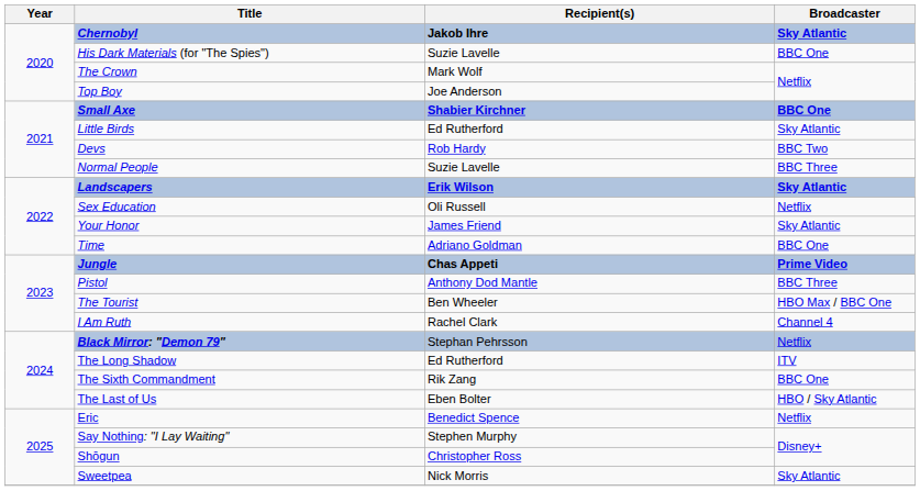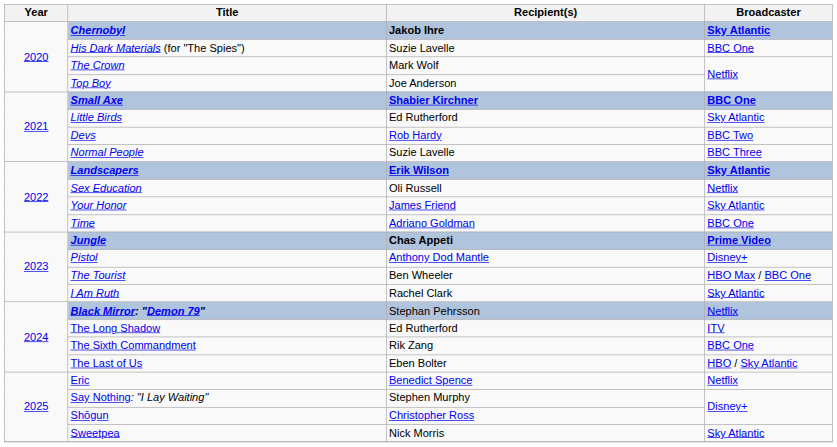 <table class="wikitable" width="95%">
 <tr>
 <th width=5%>Year</th>
 <th width=25%>Title</th>
 <th width=25%><strong>Recipient(s)</strong></th>
 <th width=10%><strong>Broadcaster</strong></th>
 </tr>
 <tr>
 <td rowspan="4" style="text-align:center;"><a href='#'>2020</a><br></td>
 <td style="background:#B0C4DE;"><strong><em><a href='#'>Chernobyl</a></em></strong></td>
 <td style="background:#B0C4DE;"><strong>Jakob Ihre</strong></td>
 <td style="background:#B0C4DE;"><strong><a href='#'>Sky Atlantic</a></strong></td>
 </tr>
 <tr>
 <td><em><a href='#'>His Dark Materials</a></em> (for "The Spies")</td>
 <td>Suzie Lavelle</td>
 <td><a href='#'>BBC One</a></td>
 </tr>
 <tr>
 <td><em><a href='#'>The Crown</a></em></td>
 <td>Mark Wolf</td>
 <td rowspan="2"><a href='#'>Netflix</a></td>
 </tr>
 <tr>
 <td><em><a href='#'>Top Boy</a></em></td>
 <td>Joe Anderson</td>
 </tr>
 <tr>
 <td rowspan="4" style="text-align:center;"><a href='#'>2021</a><br></td>
 <td style="background:#B0C4DE;"><strong><em><a href='#'>Small Axe</a></em></strong></td>
 <td style="background:#B0C4DE;"><strong><a href='#'>Shabier Kirchner</a></strong></td>
 <td style="background:#B0C4DE;"><strong><a href='#'>BBC One</a></strong></td>
 </tr>
 <tr>
 <td><em><a href='#'>Little Birds</a></em></td>
 <td>Ed Rutherford</td>
 <td><a href='#'>Sky Atlantic</a></td>
 </tr>
 <tr>
 <td><em><a href='#'>Devs</a></em></td>
 <td><a href='#'>Rob Hardy</a></td>
 <td><a href='#'>BBC Two</a></td>
 </tr>
 <tr>
 <td><em><a href='#'>Normal People</a></em></td>
 <td>Suzie Lavelle</td>
 <td><a href='#'>BBC Three</a></td>
 </tr>
 <tr>
 <td rowspan="4" style="text-align:center;"><a href='#'>2022</a><br></td>
 <td style="background:#B0C4DE;"><strong><em><a href='#'>Landscapers</a></em></strong></td>
 <td style="background:#B0C4DE;"><strong><a href='#'>Erik Wilson</a></strong></td>
 <td style="background:#B0C4DE;"><strong><a href='#'>Sky Atlantic</a></strong></td>
 </tr>
 <tr>
 <td><em><a href='#'>Sex Education</a></em></td>
 <td>Oli Russell</td>
 <td><a href='#'>Netflix</a></td>
 </tr>
 <tr>
 <td><em><a href='#'>Your Honor</a></em></td>
 <td><a href='#'>James Friend</a></td>
 <td><a href='#'>Sky Atlantic</a></td>
 </tr>
 <tr>
 <td><em><a href='#'>Time</a></em></td>
 <td><a href='#'>Adriano Goldman</a></td>
 <td><a href='#'>BBC One</a></td>
 </tr>
 <tr>
 <td rowspan="4" style="text-align:center;"><a href='#'>2023</a><br></td>
 <td style="background:#B0C4DE;"><strong><em><a href='#'>Jungle</a></em></strong></td>
 <td style="background:#B0C4DE;"><strong>Chas Appeti</strong></td>
 <td style="background:#B0C4DE;"><strong><a href='#'>Prime Video</a></strong></td>
 </tr>
 <tr>
 <td><em><a href='#'>Pistol</a></em></td>
 <td><a href='#'>Anthony Dod Mantle</a></td>
-<td><a href='#'>BBC Three</a></td>
+<td><a href='#'>Disney+</a></td>
 </tr>
 <tr>
 <td><em><a href='#'>The Tourist</a></em></td>
 <td>Ben Wheeler</td>
 <td><a href='#'>HBO Max</a> / <a href='#'>BBC One</a></td>
 </tr>
 <tr>
 <td><em><a href='#'>I Am Ruth</a></em></td>
 <td>Rachel Clark</td>
-<td><a href='#'>Channel 4</a></td>
+<td><a href='#'>Sky Atlantic</a></td>
 </tr>
 <tr>
 <td rowspan="4" style="text-align:center;"><a href='#'>2024</a><br></td>
 <td style="background:#B0C4DE;"><strong><em><a href='#'>Black Mirror</a><em>: "<a href='#'>Demon 79</a>"<strong></td>
 <td style="background:#B0C4DE;"></strong>Stephan Pehrsson<strong></td>
 <td style="background:#B0C4DE;"></strong><a href='#'>Netflix</a><strong></td>
 </tr>
 <tr>
 <td></em><a href='#'>The Long Shadow</a><em></td>
 <td>Ed Rutherford</td>
 <td><a href='#'>ITV</a></td>
 </tr>
 <tr>
 <td></em><a href='#'>The Sixth Commandment</a><em></td>
 <td>Rik Zang</td>
 <td><a href='#'>BBC One</a></td>
 </tr>
 <tr>
 <td></em><a href='#'>The Last of Us</a><em></td>
 <td>Eben Bolter</td>
 <td><a href='#'>HBO</a> / <a href='#'>Sky Atlantic</a></td>
 </tr>
 <tr>
 <td rowspan="4" style="text-align:center;"><a href='#'>2025</a><br></td>
 <td></em><a href='#'>Eric</a><em></td>
 <td><a href='#'>Benedict Spence</a></td>
 <td><a href='#'>Netflix</a></td>
 </tr>
 <tr>
 <td></em><a href='#'>Say Nothing</a><em>: "I Lay Waiting"</td>
 <td>Stephen Murphy</td>
 <td rowspan="2"><a href='#'>Disney+</a></td>
 </tr>
 <tr>
 <td></em><a href='#'>Shōgun</a><em></td>
 <td><a href='#'>Christopher Ross</a></td>
 </tr>
 <tr>
 <td></em><a href='#'>Sweetpea</a><em></td>
 <td>Nick Morris</td>
 <td><a href='#'>Sky Atlantic</a></td>
 </tr>
 <tr>
 </tr>
 </table>
